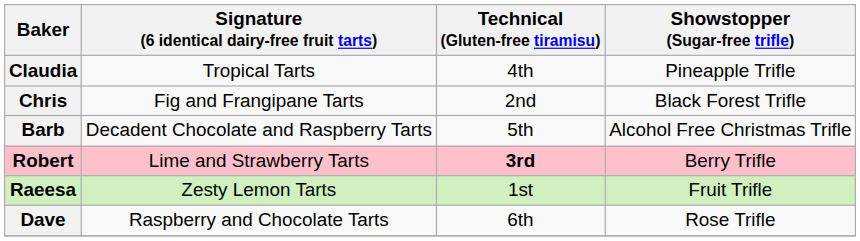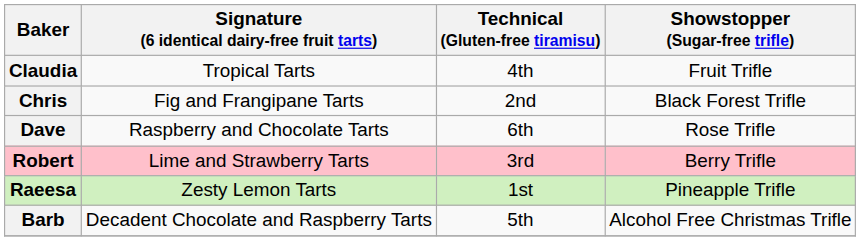 <table class="wikitable sortable" style="text-align:center">
 <tr>
 <th>Baker</th>
 <th class="unsortable">Signature<br><small>(6 identical dairy-free fruit <a href='#'>tarts</a>)</small></th>
 <th>Technical<br><small>(Gluten-free <a href='#'>tiramisu</a>)</small></th>
 <th class="unsortable">Showstopper<br><small>(Sugar-free <a href='#'>trifle</a>)</small></th>
 </tr>
 <tr>
 <th>Claudia</th>
 <td>Tropical Tarts</td>
 <td>4th</td>
-<td>Pineapple Trifle</td>
+<td>Fruit Trifle</td>
 </tr>
 <tr>
 <th>Chris</th>
 <td>Fig and Frangipane Tarts</td>
 <td>2nd</td>
 <td>Black Forest Trifle</td>
 </tr>
 <tr>
-<th>Barb</th>
-<td>Decadent Chocolate and Raspberry Tarts</td>
-<td>5th</td>
-<td>Alcohol Free Christmas Trifle</td>
+<th>Dave</th>
+<td>Raspberry and Chocolate Tarts</td>
+<td>6th</td>
+<td>Rose Trifle</td>
 </tr>
 <tr style="background:Pink;">
 <th style="background:Pink;">Robert</th>
 <td>Lime and Strawberry Tarts</td>
-<td><strong>3rd</strong></td>
+<td>3rd</td>
 <td>Berry Trifle</td>
 </tr>
 <tr style="background:#d0f0c0;">
 <th style="background:#d0f0c0;">Raeesa</th>
 <td>Zesty Lemon Tarts</td>
 <td>1st</td>
-<td>Fruit Trifle</td>
+<td>Pineapple Trifle</td>
 </tr>
 <tr>
-<th>Dave</th>
-<td>Raspberry and Chocolate Tarts</td>
-<td>6th</td>
-<td>Rose Trifle</td>
+<th>Barb</th>
+<td>Decadent Chocolate and Raspberry Tarts</td>
+<td>5th</td>
+<td>Alcohol Free Christmas Trifle</td>
 </tr>
 <tr>
 </tr>
 </table>
